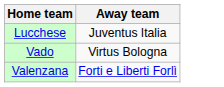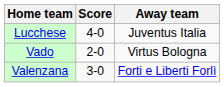 <table class="wikitable" style="text-align: center">
 <tr>
 <th>Home team</th>
+<th>Score</th>
 <th>Away team</th>
 </tr>
 <tr>
 <td bgcolor="ccffcc"><a href='#'>Lucchese</a></td>
+<td>4-0</td>
 <td>Juventus Italia</td>
 </tr>
 <tr>
 <td bgcolor="ccffcc"><a href='#'>Vado</a></td>
+<td>2-0</td>
 <td>Virtus Bologna</td>
 </tr>
 <tr>
 <td bgcolor="ccffcc"><a href='#'>Valenzana</a></td>
+<td>3-0</td>
 <td><a href='#'>Forti e Liberti Forlì</a></td>
 </tr>
 </table>
